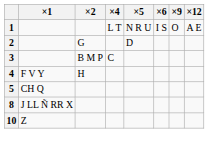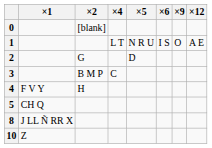 <table class="wikitable floatright">
 <tr>
 <th></th>
 <th>×1</th>
 <th>×2</th>
 <th>×4</th>
 <th>×5</th>
 <th>×6</th>
 <th>×9</th>
 <th>×12</th>
+</tr>
+<tr>
+<th>0</th>
+<td></td>
+<td>[blank]</td>
+<td></td>
+<td></td>
+<td></td>
+<td></td>
+<td></td>
 </tr>
 <tr>
 <th>1</th>
 <td></td>
 <td></td>
 <td>L T</td>
 <td>N R U</td>
 <td>I S</td>
 <td>O</td>
 <td>A E</td>
 </tr>
 <tr>
 <th>2</th>
 <td></td>
 <td>G</td>
 <td></td>
 <td>D</td>
 <td></td>
 <td></td>
 <td></td>
 </tr>
 <tr>
 <th>3</th>
 <td></td>
 <td>B M P</td>
 <td>C</td>
 <td></td>
 <td></td>
 <td></td>
 <td></td>
 </tr>
 <tr>
 <th>4</th>
 <td>F V Y</td>
 <td>H</td>
 <td></td>
 <td></td>
 <td></td>
 <td></td>
 <td></td>
 </tr>
 <tr>
 <th>5</th>
 <td>CH Q</td>
 <td></td>
 <td></td>
 <td></td>
 <td></td>
 <td></td>
 <td></td>
 </tr>
 <tr>
 <th>8</th>
 <td>J LL Ñ RR X</td>
 <td></td>
 <td></td>
 <td></td>
 <td></td>
 <td></td>
 <td></td>
 </tr>
 <tr>
 <th>10</th>
 <td>Z</td>
 <td></td>
 <td></td>
 <td></td>
 <td></td>
 <td></td>
 <td></td>
 </tr>
 </table>
